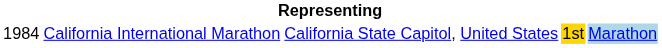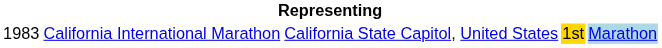 <table>
 <tr>
 <th colspan="5">Representing </th>
 </tr>
 <tr>
-<td>1984</td>
+<td>1983</td>
 <td><a href='#'>California International Marathon</a></td>
 <td><a href='#'>California State Capitol</a>, <a href='#'>United States</a></td>
 <td bgcolor="gold">1st</td>
 <td style="background: lightblue;"><a href='#'>Marathon</a></td>
 </tr>
 </table>
